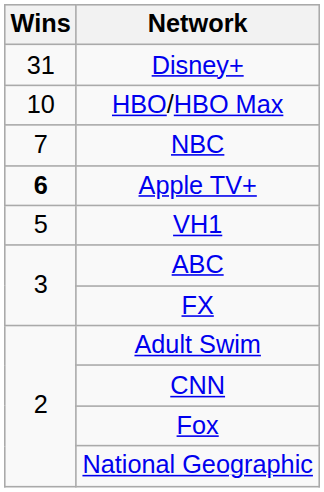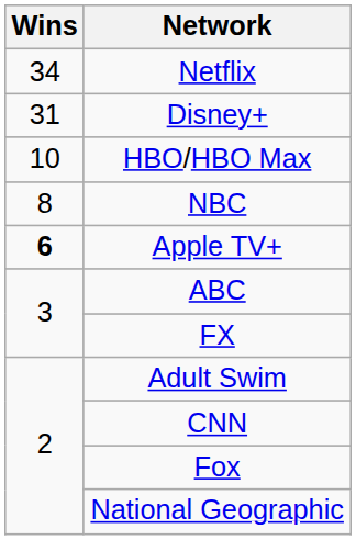 <table class="wikitable sortable" style="text-align: center; max-width:29em">
 <tr>
 <th scope="col">Wins</th>
 <th scope="col">Network</th>
+</tr>
+<tr>
+<td scope="row">34</td>
+<td><a href='#'>Netflix</a></td>
 </tr>
 <tr>
 <td scope="row">31</td>
 <td><a href='#'>Disney+</a></td>
 </tr>
 <tr>
 <td scope="row">10</td>
 <td><a href='#'>HBO</a>/<a href='#'>HBO Max</a></td>
 </tr>
 <tr>
-<td scope="row">7</td>
+<td scope="row">8</td>
 <td><a href='#'>NBC</a></td>
 </tr>
 <tr>
 <td scope="row"><strong>6</strong></td>
 <td><a href='#'>Apple TV+</a></td>
-</tr>
-<tr>
-<td scope="row">5</td>
-<td><a href='#'>VH1</a></td>
 </tr>
 <tr>
 <td scope="row" rowspan="2">3</td>
 <td><a href='#'>ABC</a></td>
 </tr>
 <tr>
 <td><a href='#'>FX</a></td>
 </tr>
 <tr>
 <td scope="row" rowspan="4">2</td>
 <td><a href='#'>Adult Swim</a></td>
 </tr>
 <tr>
 <td><a href='#'>CNN</a></td>
 </tr>
 <tr>
 <td><a href='#'>Fox</a></td>
 </tr>
 <tr>
 <td><a href='#'>National Geographic</a></td>
 </tr>
 </table>
